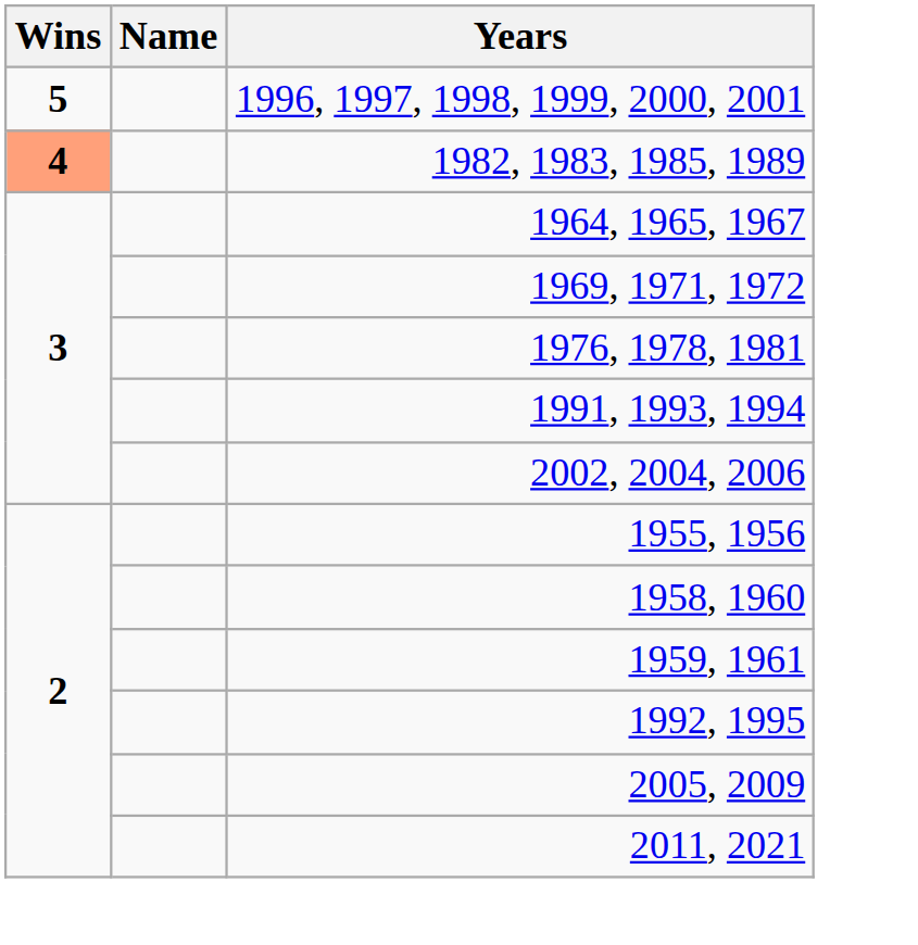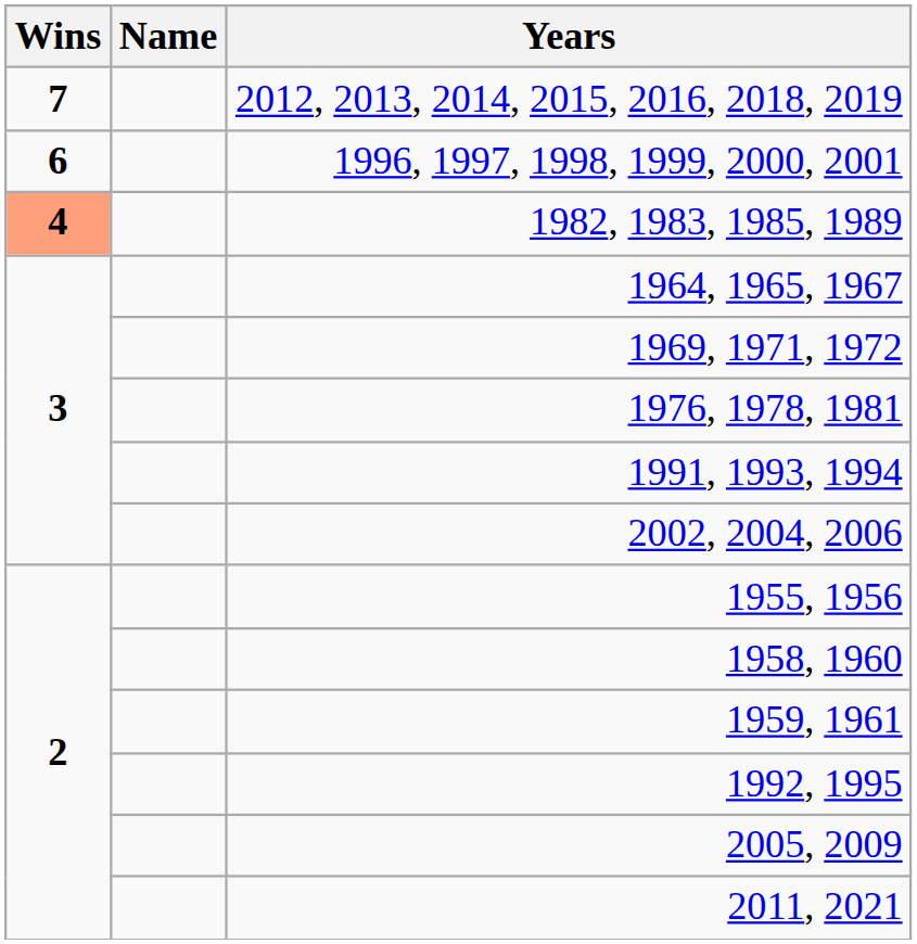 <table class="wikitable">
 <tr>
 <th>Wins</th>
 <th>Name</th>
 <th>Years</th>
 </tr>
 <tr>
-<td rowspan=1 align=center><strong>5</strong></td>
+<td rowspan=1 align=center><strong>7</strong></td>
+<td><strong></strong></td>
+<td align=right><a href='#'>2012</a>, <a href='#'>2013</a>, <a href='#'>2014</a>, <a href='#'>2015</a>, <a href='#'>2016</a>, <a href='#'>2018</a>, <a href='#'>2019</a></td>
+</tr>
+<tr>
+<td rowspan=1 align=center><strong>6</strong></td>
 <td></td>
 <td align=right><a href='#'>1996</a>, <a href='#'>1997</a>, <a href='#'>1998</a>, <a href='#'>1999</a>, <a href='#'>2000</a>, <a href='#'>2001</a></td>
 </tr>
 <tr>
 <td align=center style="background: lightsalmon;"><strong>4</strong></td>
 <td></td>
 <td align=right><a href='#'>1982</a>, <a href='#'>1983</a>, <a href='#'>1985</a>, <a href='#'>1989</a></td>
 </tr>
 <tr>
 <td rowspan=5 align=center><strong>3</strong></td>
 <td></td>
 <td align=right><a href='#'>1964</a>, <a href='#'>1965</a>, <a href='#'>1967</a></td>
 </tr>
 <tr>
 <td></td>
 <td align=right><a href='#'>1969</a>, <a href='#'>1971</a>, <a href='#'>1972</a></td>
 </tr>
 <tr>
 <td></td>
 <td align=right><a href='#'>1976</a>, <a href='#'>1978</a>, <a href='#'>1981</a></td>
 </tr>
 <tr>
 <td></td>
 <td align=right><a href='#'>1991</a>, <a href='#'>1993</a>, <a href='#'>1994</a></td>
 </tr>
 <tr>
 <td></td>
 <td align=right><a href='#'>2002</a>, <a href='#'>2004</a>, <a href='#'>2006</a></td>
 </tr>
 <tr>
 <td rowspan=6 align=center><strong>2</strong></td>
 <td></td>
 <td align=right><a href='#'>1955</a>, <a href='#'>1956</a></td>
 </tr>
 <tr>
 <td></td>
 <td align=right><a href='#'>1958</a>, <a href='#'>1960</a></td>
 </tr>
 <tr>
 <td></td>
 <td align=right><a href='#'>1959</a>, <a href='#'>1961</a></td>
 </tr>
 <tr>
 <td></td>
 <td align=right><a href='#'>1992</a>, <a href='#'>1995</a></td>
 </tr>
 <tr>
 <td></td>
 <td align=right><a href='#'>2005</a>, <a href='#'>2009</a></td>
 </tr>
 <tr>
 <td></td>
 <td align=right><a href='#'>2011</a>, <a href='#'>2021</a></td>
 </tr>
 </table>
